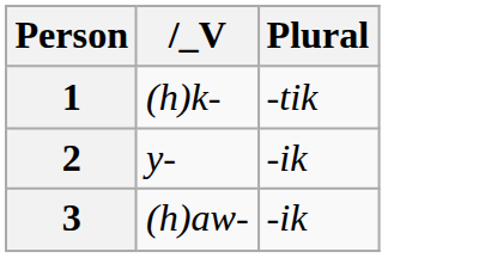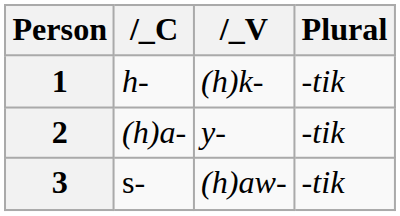 <table class="wikitable">
 <tr>
 <th>Person</th>
+<th>/_C</th>
 <th>/_V</th>
 <th>Plural</th>
 </tr>
 <tr>
 <th>1</th>
+<td><em>h-</em></td>
 <td><em>(h)k-</em></td>
 <td><em>-tik</em></td>
 </tr>
 <tr>
 <th>2</th>
+<td><em>(h)a-</em></td>
 <td><em>y-</em></td>
-<td><em>-ik</em></td>
+<td><em>-tik</em></td>
 </tr>
 <tr>
 <th>3</th>
+<td>s-</td>
 <td><em>(h)aw-</em></td>
-<td><em>-ik</em></td>
+<td><em>-tik</em></td>
 </tr>
 </table>
